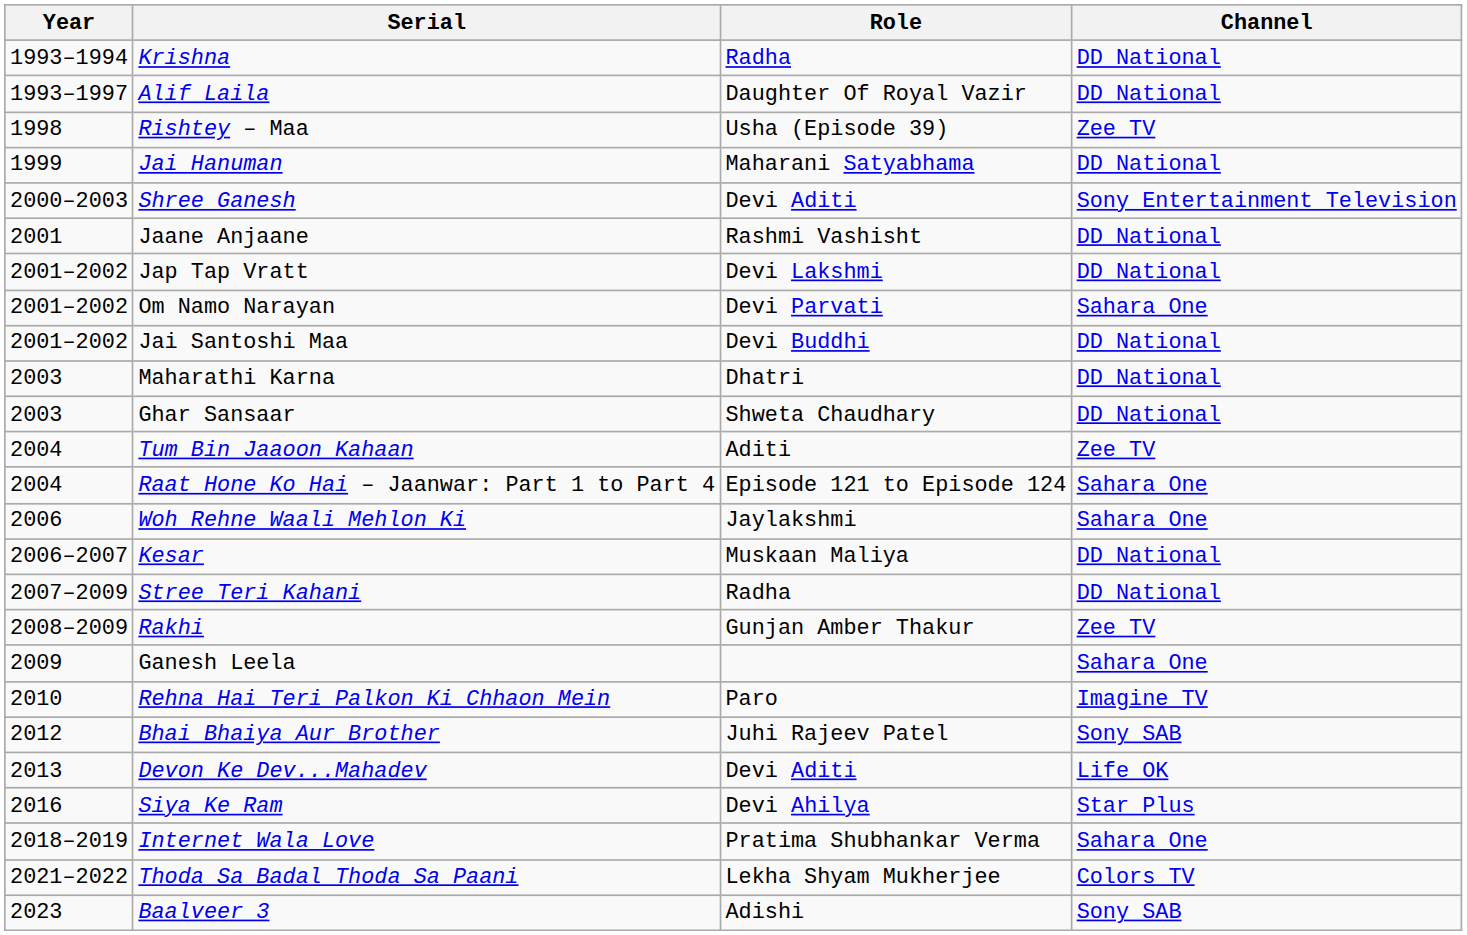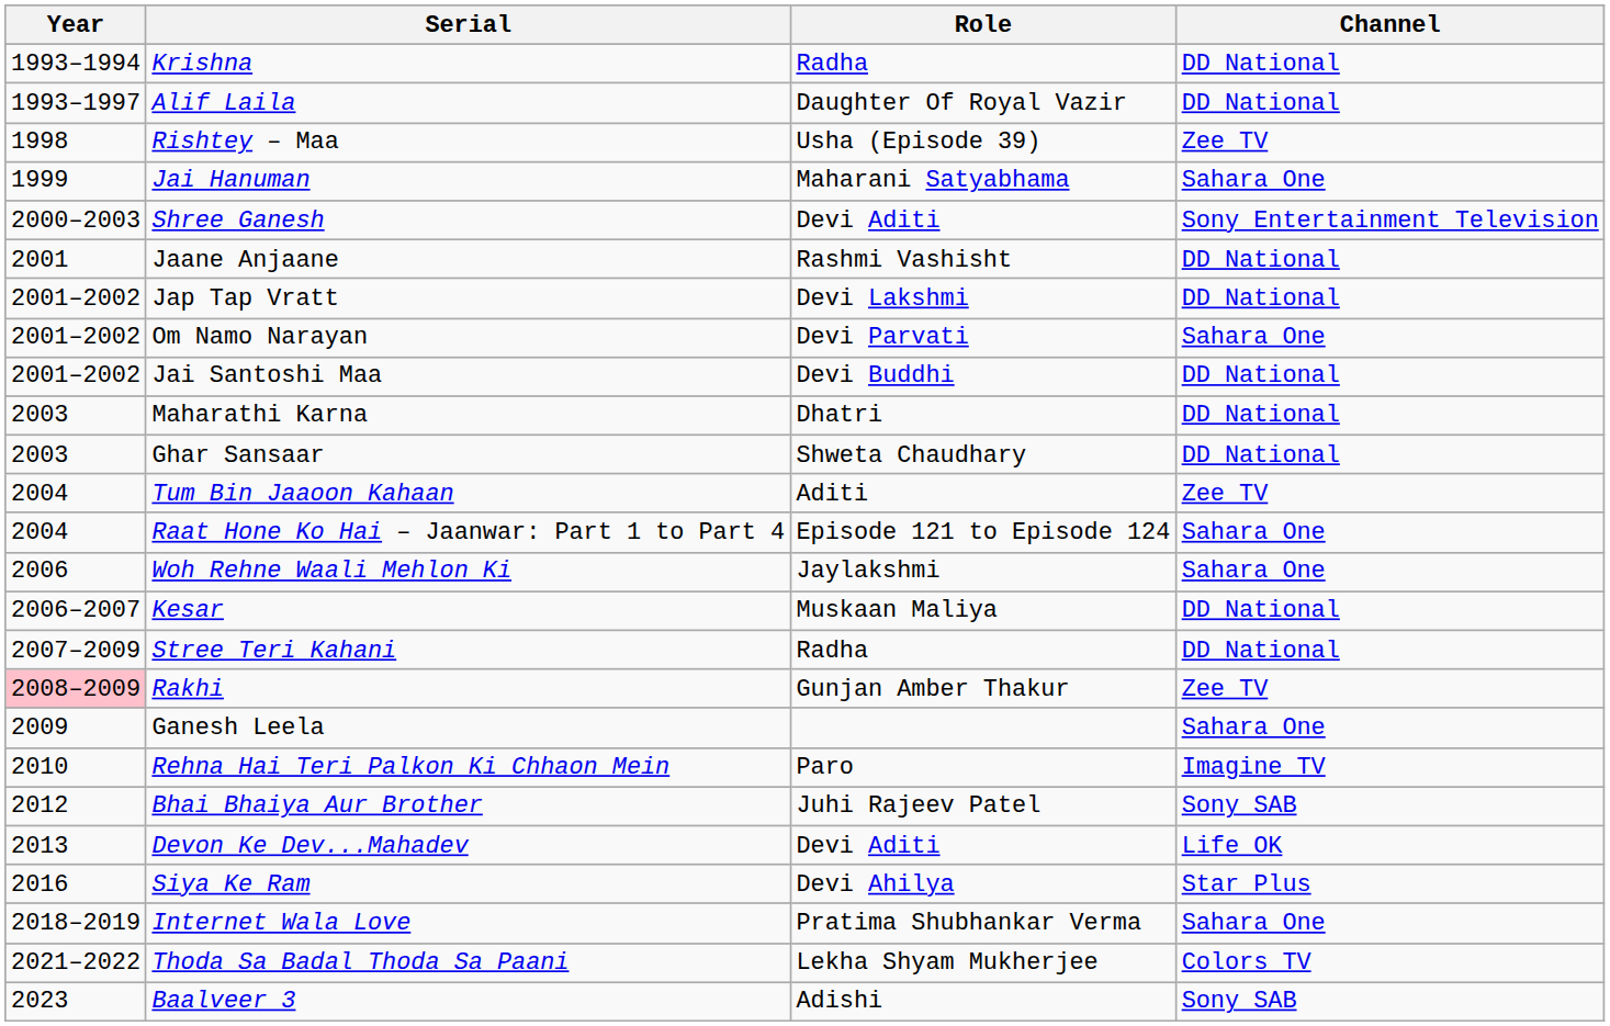 <table class="wikitable sortable">
 <tr>
 <th>Year</th>
 <th>Serial</th>
 <th>Role</th>
 <th>Channel</th>
 </tr>
 <tr>
 <td>1993–1994</td>
 <td><em><a href='#'> Krishna</a></em></td>
 <td><a href='#'>Radha</a></td>
 <td><a href='#'>DD National</a></td>
 </tr>
 <tr>
 <td>1993–1997</td>
 <td><em><a href='#'>Alif Laila</a></em></td>
 <td>Daughter Of Royal Vazir</td>
 <td><a href='#'>DD National</a></td>
 </tr>
 <tr>
 <td>1998</td>
 <td><em><a href='#'> Rishtey</a></em> – Maa</td>
 <td>Usha (Episode 39)</td>
 <td><a href='#'>Zee TV</a></td>
 </tr>
 <tr>
 <td>1999</td>
 <td><em><a href='#'> Jai Hanuman</a></em></td>
 <td>Maharani <a href='#'>Satyabhama</a></td>
-<td><a href='#'>DD National</a></td>
+<td><a href='#'>Sahara One</a></td>
 </tr>
 <tr>
 <td>2000–2003</td>
 <td><em><a href='#'>Shree Ganesh</a></em></td>
 <td>Devi <a href='#'>Aditi</a></td>
 <td><a href='#'>Sony Entertainment Television</a></td>
 </tr>
 <tr>
 <td>2001</td>
 <td>Jaane Anjaane</td>
 <td>Rashmi Vashisht</td>
 <td><a href='#'>DD National</a></td>
 </tr>
 <tr>
 <td>2001–2002</td>
 <td>Jap Tap Vratt</td>
 <td>Devi <a href='#'>Lakshmi</a></td>
 <td><a href='#'>DD National</a></td>
 </tr>
 <tr>
 <td>2001–2002</td>
 <td>Om Namo Narayan</td>
 <td>Devi <a href='#'>Parvati</a></td>
 <td><a href='#'>Sahara One</a></td>
 </tr>
 <tr>
 <td>2001–2002</td>
 <td>Jai Santoshi Maa</td>
 <td>Devi <a href='#'>Buddhi</a></td>
 <td><a href='#'>DD National</a></td>
 </tr>
 <tr>
 <td>2003</td>
 <td>Maharathi Karna</td>
 <td>Dhatri</td>
 <td><a href='#'>DD National</a></td>
 </tr>
 <tr>
 <td>2003</td>
 <td>Ghar Sansaar</td>
 <td>Shweta Chaudhary</td>
 <td><a href='#'>DD National</a></td>
 </tr>
 <tr>
 <td>2004</td>
 <td><em><a href='#'>Tum Bin Jaaoon Kahaan</a></em>  </td>
 <td>Aditi</td>
 <td><a href='#'>Zee TV</a></td>
 </tr>
 <tr>
 <td>2004</td>
 <td><em><a href='#'>Raat Hone Ko Hai</a></em>  – Jaanwar: Part 1 to Part 4</td>
 <td>Episode 121 to Episode 124</td>
 <td><a href='#'>Sahara One</a></td>
 </tr>
 <tr>
 <td>2006</td>
 <td><em><a href='#'>Woh Rehne Waali Mehlon Ki</a></em></td>
 <td>Jaylakshmi</td>
 <td><a href='#'>Sahara One</a></td>
 </tr>
 <tr>
 <td>2006–2007</td>
 <td><em><a href='#'>Kesar</a></em></td>
 <td>Muskaan Maliya</td>
 <td><a href='#'>DD National</a></td>
 </tr>
 <tr>
 <td>2007–2009</td>
 <td><em><a href='#'>Stree Teri Kahani</a></em></td>
 <td>Radha</td>
 <td><a href='#'>DD National</a></td>
 </tr>
 <tr>
-<td>2008–2009</td>
+<td style="background: pink;">2008–2009</td>
 <td><em><a href='#'> Rakhi</a></em></td>
 <td>Gunjan Amber Thakur</td>
 <td><a href='#'>Zee TV</a></td>
 </tr>
 <tr>
 <td>2009</td>
 <td>Ganesh Leela</td>
 <td></td>
 <td><a href='#'>Sahara One</a></td>
 </tr>
 <tr>
 <td>2010</td>
 <td><em><a href='#'>Rehna Hai Teri Palkon Ki Chhaon Mein</a></em></td>
 <td>Paro</td>
 <td><a href='#'>Imagine TV</a></td>
 </tr>
 <tr>
 <td>2012</td>
 <td><em><a href='#'>Bhai Bhaiya Aur Brother</a></em></td>
 <td>Juhi Rajeev Patel</td>
 <td><a href='#'>Sony SAB</a></td>
 </tr>
 <tr>
 <td>2013</td>
 <td><em><a href='#'>Devon Ke Dev...Mahadev</a></em></td>
 <td>Devi <a href='#'>Aditi</a></td>
 <td><a href='#'>Life OK</a></td>
 </tr>
 <tr>
 <td>2016</td>
 <td><em><a href='#'>Siya Ke Ram</a></em></td>
 <td>Devi <a href='#'>Ahilya</a></td>
 <td><a href='#'>Star Plus</a></td>
 </tr>
 <tr>
 <td>2018–2019</td>
 <td><em><a href='#'>Internet Wala Love</a></em></td>
 <td>Pratima Shubhankar Verma</td>
 <td><a href='#'>Sahara One</a></td>
 </tr>
 <tr>
 <td>2021–2022</td>
 <td><em><a href='#'>Thoda Sa Badal Thoda Sa Paani</a></em></td>
 <td>Lekha Shyam Mukherjee</td>
 <td><a href='#'>Colors TV</a></td>
 </tr>
 <tr>
 <td>2023</td>
 <td><em><a href='#'>Baalveer 3</a></em></td>
 <td>Adishi</td>
 <td><a href='#'>Sony SAB</a></td>
 </tr>
 <tr>
 </tr>
 </table>
